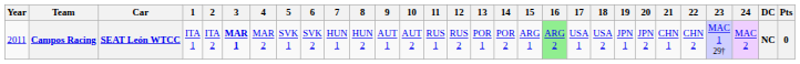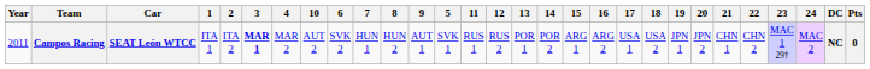 <table class="wikitable" style="text-align:center; font-size:85%">
 <tr>
 <th>Year</th>
 <th>Team</th>
 <th>Car</th>
 <th>1</th>
 <th>2</th>
 <th>3</th>
 <th>4</th>
-<th>5</th>
+<th>10</th>
 <th>6</th>
 <th>7</th>
 <th>8</th>
 <th>9</th>
-<th>10</th>
+<th>5</th>
 <th>11</th>
 <th>12</th>
 <th>13</th>
 <th>14</th>
 <th>15</th>
 <th>16</th>
 <th>17</th>
 <th>18</th>
 <th>19</th>
 <th>20</th>
 <th>21</th>
 <th>22</th>
 <th>23</th>
 <th>24</th>
 <th>DC</th>
 <th>Pts</th>
 </tr>
 <tr>
 <td><a href='#'>2011</a></td>
 <th><a href='#'>Campos Racing</a></th>
 <th><a href='#'>SEAT León WTCC</a></th>
 <td><a href='#'>ITA<br>1</a></td>
 <td><a href='#'>ITA<br>2</a></td>
 <td><strong><a href='#'>MAR<br>1</a></strong></td>
 <td><a href='#'>MAR<br>2</a></td>
-<td><a href='#'>SVK<br>1</a></td>
+<td><a href='#'>AUT<br>2</a></td>
 <td><a href='#'>SVK<br>2</a></td>
 <td><a href='#'>HUN<br>1</a></td>
 <td><a href='#'>HUN<br>2</a></td>
 <td><a href='#'>AUT<br>1</a></td>
-<td><a href='#'>AUT<br>2</a></td>
+<td><a href='#'>SVK<br>1</a></td>
 <td><a href='#'>RUS<br>1</a></td>
 <td><a href='#'>RUS<br>2</a></td>
 <td><a href='#'>POR<br>1</a></td>
 <td><a href='#'>POR<br>2</a></td>
 <td><a href='#'>ARG<br>1</a></td>
-<td style="background: lightgreen;"><a href='#'>ARG<br>2</a></td>
+<td><a href='#'>ARG<br>2</a></td>
 <td><a href='#'>USA<br>1</a></td>
 <td><a href='#'>USA<br>2</a></td>
 <td><a href='#'>JPN<br>1</a></td>
 <td><a href='#'>JPN<br>2</a></td>
 <td><a href='#'>CHN<br>1</a></td>
 <td><a href='#'>CHN<br>2</a></td>
 <td style="background:#CFCFFF;"><a href='#'>MAC<br>1</a><br><small>29†</small></td>
 <td style="background:#EFCFFF;"><a href='#'>MAC<br>2</a><br></td>
 <th>NC</th>
 <th>0</th>
 </tr>
 </table>
